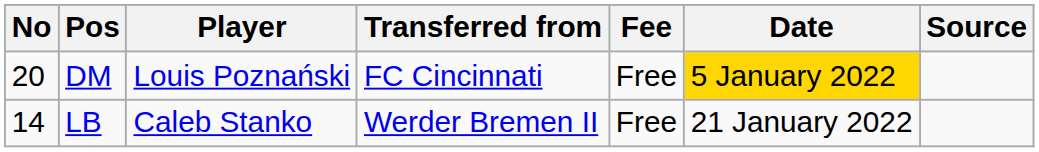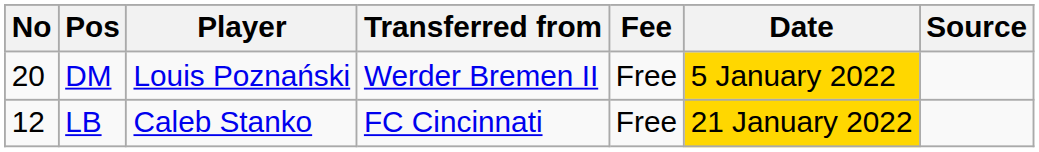 <table class="wikitable">
 <tr>
 <th>No</th>
 <th>Pos</th>
 <th>Player</th>
 <th>Transferred from</th>
 <th>Fee</th>
 <th>Date</th>
 <th>Source</th>
 </tr>
 <tr>
 <td>20</td>
 <td><a href='#'>DM</a></td>
 <td><a href='#'>Louis Poznański</a></td>
-<td> <a href='#'>FC Cincinnati</a></td>
+<td> <a href='#'>Werder Bremen II</a></td>
 <td>Free</td>
 <td style="background: gold;">5 January 2022</td>
 <td></td>
 </tr>
 <tr>
-<td>14</td>
+<td>12</td>
 <td><a href='#'>LB</a></td>
 <td><a href='#'>Caleb Stanko</a></td>
-<td> <a href='#'>Werder Bremen II</a></td>
+<td> <a href='#'>FC Cincinnati</a></td>
 <td>Free</td>
-<td>21 January 2022</td>
+<td style="background: gold;">21 January 2022</td>
 <td></td>
 </tr>
 </table>
